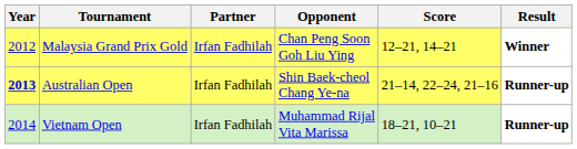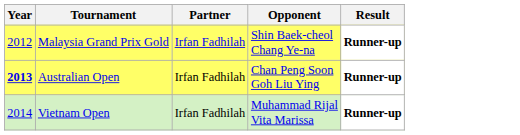 <table class="sortable wikitable" style="font-size: 90%;">
 <tr>
 <th>Year</th>
 <th>Tournament</th>
 <th>Partner</th>
 <th>Opponent</th>
-<th>Score</th>
 <th>Result</th>
 </tr>
 <tr style="background:#FFFF67">
 <td align="center"><a href='#'>2012</a></td>
 <td align="left"><a href='#'>Malaysia Grand Prix Gold</a></td>
 <td align="left"> <a href='#'>Irfan Fadhilah</a></td>
-<td align="left"> <a href='#'>Chan Peng Soon</a> <br>  <a href='#'>Goh Liu Ying</a></td>
-<td align="left">12–21, 14–21</td>
-<td style="text-align:left; background:white"> <strong>Winner</strong></td>
+<td align="left"> <a href='#'>Shin Baek-cheol</a> <br>  <a href='#'>Chang Ye-na</a></td>
+<td style="text-align:left; background:white"> <strong>Runner-up</strong></td>
 </tr>
 <tr style="background:#FFFF67">
 <td align="center"><strong><a href='#'>2013</a></strong></td>
 <td align="left"><a href='#'>Australian Open</a></td>
 <td align="left"> Irfan Fadhilah</td>
-<td align="left"> <a href='#'>Shin Baek-cheol</a> <br>  <a href='#'>Chang Ye-na</a></td>
-<td align="left">21–14, 22–24, 21–16</td>
+<td align="left"> <a href='#'>Chan Peng Soon</a> <br>  <a href='#'>Goh Liu Ying</a></td>
 <td style="text-align:left; background:white"> <strong>Runner-up</strong></td>
 </tr>
 <tr style="background:#D4F1C5">
 <td align="center"><a href='#'>2014</a></td>
 <td align="left"><a href='#'>Vietnam Open</a></td>
 <td align="left"> Irfan Fadhilah</td>
 <td align="left"> <a href='#'>Muhammad Rijal</a> <br>  <a href='#'>Vita Marissa</a></td>
-<td align="left">18–21, 10–21</td>
 <td style="text-align:left; background:white"> <strong>Runner-up</strong></td>
 </tr>
 </table>
